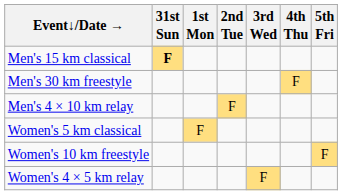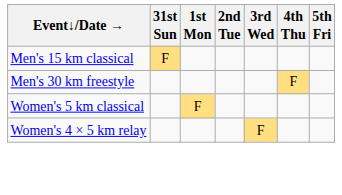 <table class="wikitable" style="margin:0.5em auto; font-size:90%; line-height:1.25em; text-align:center;">
 <tr>
 <th>Event↓/Date →</th>
 <th>31st<br>Sun</th>
 <th>1st<br>Mon</th>
 <th>2nd<br>Tue</th>
 <th>3rd<br>Wed</th>
 <th>4th<br>Thu</th>
 <th>5th<br>Fri</th>
 </tr>
 <tr>
 <td align="left"><a href='#'>Men's 15 km classical</a></td>
-<td bgcolor="#FFDF80"><strong>F</strong></td>
+<td bgcolor="#FFDF80">F</td>
 <td></td>
 <td></td>
 <td></td>
 <td></td>
 <td></td>
 </tr>
 <tr>
 <td align="left"><a href='#'>Men's 30 km freestyle</a></td>
 <td></td>
 <td></td>
 <td></td>
 <td></td>
 <td bgcolor="#FFDF80">F</td>
 <td></td>
 </tr>
 <tr>
-<td align="left"><a href='#'>Men's 4 × 10 km relay</a></td>
-<td></td>
-<td></td>
-<td bgcolor="#FFDF80">F</td>
-<td></td>
-<td></td>
-<td></td>
-</tr>
-<tr>
 <td align="left"><a href='#'>Women's 5 km classical</a></td>
 <td></td>
 <td bgcolor="#FFDF80">F</td>
 <td></td>
 <td></td>
 <td></td>
 <td></td>
-</tr>
-<tr>
-<td align="left"><a href='#'>Women's 10 km freestyle</a></td>
-<td></td>
-<td></td>
-<td></td>
-<td></td>
-<td></td>
-<td bgcolor="#FFDF80">F</td>
 </tr>
 <tr>
 <td align="left"><a href='#'>Women's 4 × 5 km relay</a></td>
 <td></td>
 <td></td>
 <td></td>
 <td bgcolor="#FFDF80">F</td>
 <td></td>
 <td></td>
 </tr>
 </table>
